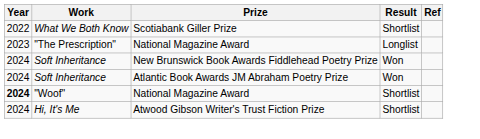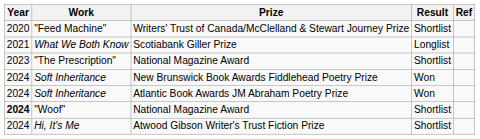 <table class="wikitable">
 <tr>
 <th>Year</th>
 <th>Work</th>
 <th>Prize</th>
 <th>Result</th>
 <th>Ref</th>
 </tr>
 <tr>
-<td>2022</td>
+<td>2020</td>
+<td>"Feed Machine"</td>
+<td>Writers' Trust of Canada/McClelland & Stewart Journey Prize</td>
+<td>Shortlist</td>
+<td></td>
+</tr>
+<tr>
+<td>2021</td>
 <td><em>What We Both Know</em></td>
 <td>Scotiabank Giller Prize</td>
-<td>Shortlist</td>
+<td>Longlist</td>
 <td></td>
 </tr>
 <tr>
 <td>2023</td>
 <td>"The Prescription"</td>
 <td>National Magazine Award</td>
-<td>Longlist</td>
+<td>Shortlist</td>
 <td></td>
 </tr>
 <tr>
 <td>2024</td>
 <td><em>Soft Inheritance</em></td>
 <td>New Brunswick Book Awards Fiddlehead Poetry Prize</td>
 <td>Won</td>
 <td></td>
 </tr>
 <tr>
 <td>2024</td>
 <td><em>Soft Inheritance</em></td>
 <td>Atlantic Book Awards JM Abraham Poetry Prize</td>
 <td>Won</td>
 <td></td>
 </tr>
 <tr>
 <td><strong>2024</strong></td>
 <td>"Woof"</td>
 <td>National Magazine Award</td>
 <td>Shortlist</td>
 <td></td>
 </tr>
 <tr>
 <td>2024</td>
 <td><em>Hi, It's Me</em></td>
 <td>Atwood Gibson Writer's Trust Fiction Prize</td>
 <td>Shortlist</td>
 <td></td>
 </tr>
 </table>
